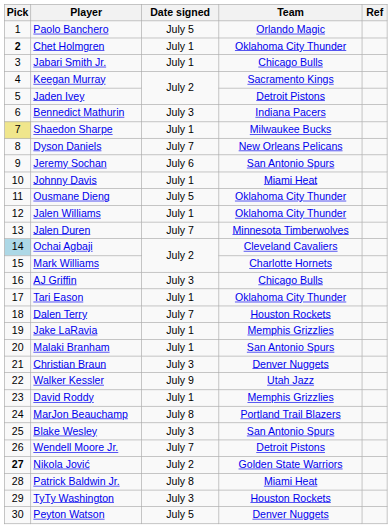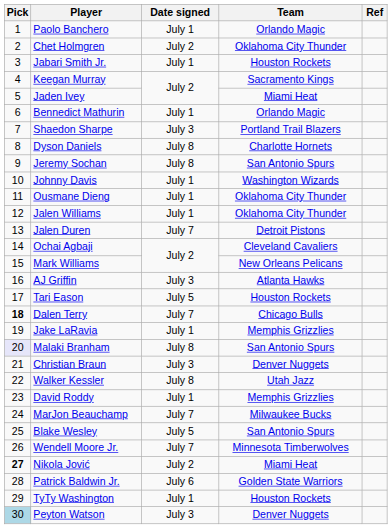 <table class="wikitable sortable" style="text-align:left">
 <tr>
 <th style="width:30px">Pick</th>
 <th style="width:160px">Player</th>
 <th style="width:110px">Date signed</th>
 <th style="width:210px">Team</th>
 <th class="unsortable" style="width:30px">Ref</th>
 </tr>
 <tr>
 <td align=center>1</td>
 <td><a href='#'>Paolo Banchero</a></td>
-<td align=center>July 5</td>
+<td align=center>July 1</td>
 <td align=center><a href='#'>Orlando Magic</a></td>
 <td align=center></td>
 </tr>
 <tr>
-<td align=center><strong>2</strong></td>
+<td align=center>2</td>
 <td><a href='#'>Chet Holmgren</a></td>
-<td align=center>July 1</td>
+<td align=center>July 2</td>
 <td align=center><a href='#'>Oklahoma City Thunder</a></td>
 <td align=center></td>
 </tr>
 <tr>
 <td align=center>3</td>
 <td><a href='#'>Jabari Smith Jr.</a></td>
 <td align=center>July 1</td>
-<td align=center><a href='#'>Chicago Bulls</a></td>
+<td align=center><a href='#'>Houston Rockets</a></td>
 <td align=center></td>
 </tr>
 <tr>
 <td align=center>4</td>
 <td><a href='#'>Keegan Murray</a></td>
 <td rowspan=2 align=center>July 2</td>
 <td align=center><a href='#'>Sacramento Kings</a></td>
 <td align=center></td>
 </tr>
 <tr>
 <td align=center>5</td>
 <td><a href='#'>Jaden Ivey</a></td>
-<td align=center><a href='#'>Detroit Pistons</a></td>
+<td align=center><a href='#'>Miami Heat</a></td>
 <td align=center></td>
 </tr>
 <tr>
 <td align=center>6</td>
 <td><a href='#'>Bennedict Mathurin</a></td>
-<td align=center>July 3</td>
-<td align=center><a href='#'>Indiana Pacers</a></td>
+<td align=center>July 1</td>
+<td align=center><a href='#'>Orlando Magic</a></td>
 <td align=center></td>
 </tr>
 <tr>
-<td align=center style="background: khaki;">7</td>
+<td align=center>7</td>
 <td><a href='#'>Shaedon Sharpe</a></td>
-<td align=center>July 1</td>
-<td align=center><a href='#'>Milwaukee Bucks</a></td>
+<td align=center>July 3</td>
+<td align=center><a href='#'>Portland Trail Blazers</a></td>
 <td align=center></td>
 </tr>
 <tr>
 <td align=center>8</td>
 <td><a href='#'>Dyson Daniels</a></td>
-<td align=center>July 7</td>
-<td align=center><a href='#'>New Orleans Pelicans</a></td>
+<td align=center>July 8</td>
+<td align=center><a href='#'>Charlotte Hornets</a></td>
 <td align=center></td>
 </tr>
 <tr>
 <td align=center>9</td>
 <td><a href='#'>Jeremy Sochan</a></td>
-<td align=center>July 6</td>
+<td align=center>July 8</td>
 <td align=center><a href='#'>San Antonio Spurs</a></td>
 <td align=center></td>
 </tr>
 <tr>
 <td align=center>10</td>
 <td><a href='#'>Johnny Davis</a></td>
 <td align=center>July 1</td>
-<td align=center><a href='#'>Miami Heat</a></td>
+<td align=center><a href='#'>Washington Wizards</a></td>
 <td align=center></td>
 </tr>
 <tr>
 <td align=center>11</td>
 <td><a href='#'>Ousmane Dieng</a></td>
-<td align=center>July 5</td>
+<td align=center>July 1</td>
 <td align=center><a href='#'>Oklahoma City Thunder</a><br></td>
 <td align=center></td>
 </tr>
 <tr>
 <td align=center>12</td>
 <td><a href='#'>Jalen Williams</a></td>
 <td align=center>July 1</td>
 <td align=center><a href='#'>Oklahoma City Thunder</a></td>
 <td align=center></td>
 </tr>
 <tr>
 <td align=center>13</td>
 <td><a href='#'>Jalen Duren</a></td>
 <td align=center>July 7</td>
-<td align=center><a href='#'>Minnesota Timberwolves</a><br></td>
+<td align=center><a href='#'>Detroit Pistons</a><br></td>
 <td align=center></td>
 </tr>
 <tr>
-<td align=center style="background: lightblue;">14</td>
+<td align=center>14</td>
 <td><a href='#'>Ochai Agbaji</a></td>
 <td rowspan=2 align=center>July 2</td>
 <td align=center><a href='#'>Cleveland Cavaliers</a></td>
 <td align=center></td>
 </tr>
 <tr>
 <td align=center>15</td>
 <td><a href='#'>Mark Williams</a></td>
-<td align=center><a href='#'>Charlotte Hornets</a></td>
+<td align=center><a href='#'>New Orleans Pelicans</a></td>
 <td align=center></td>
 </tr>
 <tr>
 <td align=center>16</td>
 <td><a href='#'>AJ Griffin</a></td>
 <td align=center>July 3</td>
-<td align=center><a href='#'>Chicago Bulls</a></td>
+<td align=center><a href='#'>Atlanta Hawks</a></td>
 <td align=center></td>
 </tr>
 <tr>
 <td align=center>17</td>
 <td><a href='#'>Tari Eason</a></td>
-<td align=center>July 1</td>
-<td align=center><a href='#'>Oklahoma City Thunder</a></td>
+<td align=center>July 5</td>
+<td align=center><a href='#'>Houston Rockets</a></td>
 <td align=center></td>
 </tr>
 <tr>
-<td align=center>18</td>
+<td align=center><strong>18</strong></td>
 <td><a href='#'>Dalen Terry</a></td>
 <td align=center>July 7</td>
-<td align=center><a href='#'>Houston Rockets</a></td>
+<td align=center><a href='#'>Chicago Bulls</a></td>
 <td align=center></td>
 </tr>
 <tr>
 <td align=center>19</td>
 <td><a href='#'>Jake LaRavia</a></td>
 <td align=center>July 1</td>
 <td align=center><a href='#'>Memphis Grizzlies</a><br></td>
 <td align=center></td>
 </tr>
 <tr>
-<td align=center>20</td>
+<td align=center style="background: lavender;">20</td>
 <td><a href='#'>Malaki Branham</a></td>
-<td align=center>July 1</td>
+<td align=center>July 8</td>
 <td align=center><a href='#'>San Antonio Spurs</a></td>
 <td align=center></td>
 </tr>
 <tr>
 <td align=center>21</td>
 <td><a href='#'>Christian Braun</a></td>
 <td align=center>July 3</td>
 <td align=center><a href='#'>Denver Nuggets</a></td>
 <td align=center></td>
 </tr>
 <tr>
 <td align=center>22</td>
 <td><a href='#'>Walker Kessler</a></td>
-<td align=center>July 9</td>
+<td align=center>July 8</td>
 <td align=center><a href='#'>Utah Jazz</a><br></td>
 <td align=center></td>
 </tr>
 <tr>
 <td align=center>23</td>
 <td><a href='#'>David Roddy</a></td>
 <td align=center>July 1</td>
 <td align=center><a href='#'>Memphis Grizzlies</a><br></td>
 <td align=center></td>
 </tr>
 <tr>
 <td align=center>24</td>
 <td><a href='#'>MarJon Beauchamp</a></td>
-<td align=center>July 8</td>
-<td align=center><a href='#'>Portland Trail Blazers</a></td>
+<td align=center>July 7</td>
+<td align=center><a href='#'>Milwaukee Bucks</a></td>
 <td align=center></td>
 </tr>
 <tr>
 <td align=center>25</td>
 <td><a href='#'>Blake Wesley</a></td>
-<td align=center>July 3</td>
+<td align=center>July 5</td>
 <td align=center><a href='#'>San Antonio Spurs</a></td>
 <td align=center></td>
 </tr>
 <tr>
 <td align=center>26</td>
 <td><a href='#'>Wendell Moore Jr.</a></td>
 <td align=center>July 7</td>
-<td align=center><a href='#'>Detroit Pistons</a><br></td>
+<td align=center><a href='#'>Minnesota Timberwolves</a><br></td>
 <td align=center></td>
 </tr>
 <tr>
 <td align=center><strong>27</strong></td>
 <td><a href='#'>Nikola Jović</a></td>
 <td align=center>July 2</td>
-<td align=center><a href='#'>Golden State Warriors</a></td>
+<td align=center><a href='#'>Miami Heat</a></td>
 <td align=center></td>
 </tr>
 <tr>
 <td align=center>28</td>
 <td><a href='#'>Patrick Baldwin Jr.</a></td>
-<td align=center>July 8</td>
-<td align=center><a href='#'>Miami Heat</a></td>
+<td align=center>July 6</td>
+<td align=center><a href='#'>Golden State Warriors</a></td>
 <td align=center></td>
 </tr>
 <tr>
 <td align=center>29</td>
 <td><a href='#'>TyTy Washington</a></td>
-<td align=center>July 3</td>
+<td align=center>July 1</td>
 <td align=center><a href='#'>Houston Rockets</a><br></td>
 <td align=center></td>
 </tr>
 <tr>
-<td align=center>30</td>
+<td align=center style="background: lightblue;">30</td>
 <td><a href='#'>Peyton Watson</a></td>
-<td align=center>July 5</td>
+<td align=center>July 3</td>
 <td align=center><a href='#'>Denver Nuggets</a><br></td>
 <td align=center></td>
 </tr>
 </table>
